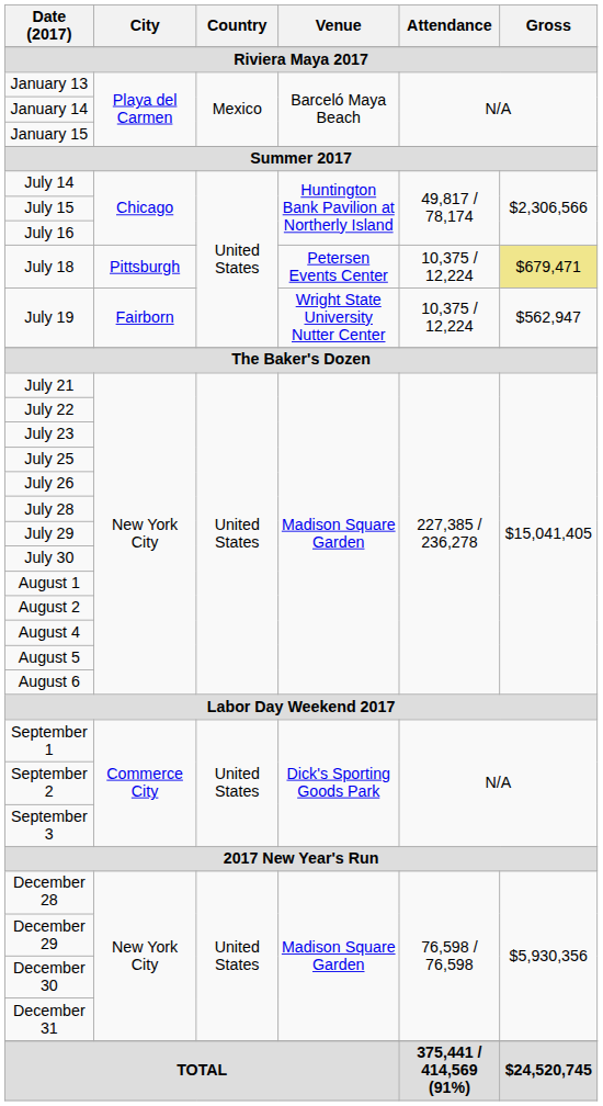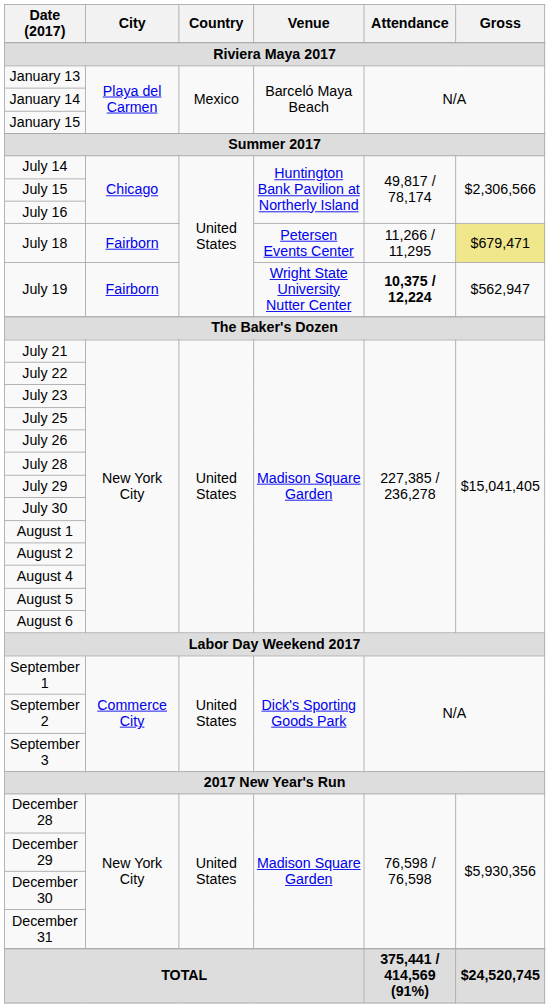 <table class="wikitable plainrowheaders" style="text-align:center;">
 <tr>
 <th scope="col" style="width:7em;">Date<br>(2017)</th>
 <th scope="col" style="width:13em;">City</th>
 <th scope="col" style="width:10em;">Country</th>
 <th scope="col" style="width:21em;">Venue</th>
 <th scope="col" style="width:9em;">Attendance</th>
 <th scope="col" style="width:7em;">Gross</th>
 </tr>
 <tr>
 </tr>
 <tr style="background:#ddd;">
 <td colspan="6" style="text-align:center;"><strong>Riviera Maya 2017</strong></td>
 </tr>
 <tr>
 <td>January 13</td>
 <td rowspan="3"><a href='#'>Playa del Carmen</a></td>
 <td rowspan="3">Mexico</td>
 <td rowspan="3">Barceló Maya Beach</td>
 <td colspan="2" rowspan="3">N/A</td>
 </tr>
 <tr>
 <td>January 14</td>
 </tr>
 <tr>
 <td>January 15</td>
 </tr>
 <tr>
 </tr>
 <tr style="background:#ddd;">
 <td colspan="6" style="text-align:center;"><strong>Summer 2017</strong></td>
 </tr>
 <tr>
 <td>July 14</td>
 <td rowspan="3"><a href='#'>Chicago</a></td>
 <td rowspan="5">United States</td>
 <td rowspan="3"><a href='#'>Huntington Bank Pavilion at Northerly Island</a></td>
 <td rowspan="3">49,817 / 78,174</td>
 <td rowspan="3">$2,306,566</td>
 </tr>
 <tr>
 <td>July 15</td>
 </tr>
 <tr>
 <td>July 16</td>
 </tr>
 <tr>
 <td>July 18</td>
-<td><a href='#'>Pittsburgh</a></td>
+<td><a href='#'>Fairborn</a></td>
 <td><a href='#'>Petersen Events Center</a></td>
-<td>10,375 / 12,224</td>
+<td>11,266 / 11,295</td>
 <td style="background: khaki;">$679,471</td>
 </tr>
 <tr>
 <td>July 19</td>
 <td><a href='#'>Fairborn</a></td>
 <td><a href='#'>Wright State University Nutter Center</a></td>
-<td>10,375 / 12,224</td>
+<td><strong>10,375 / 12,224</strong></td>
 <td>$562,947</td>
 </tr>
 <tr>
 </tr>
 <tr style="background:#ddd;">
 <td colspan="6" style="text-align:center;"><strong>The Baker's Dozen</strong></td>
 </tr>
 <tr>
 <td>July 21</td>
 <td rowspan="13">New York City</td>
 <td rowspan="13">United States</td>
 <td rowspan="13"><a href='#'>Madison Square Garden</a></td>
 <td rowspan="13">227,385 / 236,278</td>
 <td rowspan="13">$15,041,405</td>
 </tr>
 <tr>
 <td>July 22</td>
 </tr>
 <tr>
 <td>July 23</td>
 </tr>
 <tr>
 <td>July 25</td>
 </tr>
 <tr>
 <td>July 26</td>
 </tr>
 <tr>
 <td>July 28</td>
 </tr>
 <tr>
 <td>July 29</td>
 </tr>
 <tr>
 <td>July 30</td>
 </tr>
 <tr>
 <td>August 1</td>
 </tr>
 <tr>
 <td>August 2</td>
 </tr>
 <tr>
 <td>August 4</td>
 </tr>
 <tr>
 <td>August 5</td>
 </tr>
 <tr>
 <td>August 6</td>
 </tr>
 <tr style="background:#ddd;">
 <td colspan="6" style="text-align:center;"><strong>Labor Day Weekend 2017</strong></td>
 </tr>
 <tr>
 <td>September 1</td>
 <td rowspan="3"><a href='#'>Commerce City</a></td>
 <td rowspan="3">United States</td>
 <td rowspan="3"><a href='#'>Dick's Sporting Goods Park</a></td>
 <td colspan="2" rowspan="3">N/A</td>
 </tr>
 <tr>
 <td>September 2</td>
 </tr>
 <tr>
 <td>September 3</td>
 </tr>
 <tr style="background:#ddd;">
 <td colspan="6" style="text-align:center;"><strong>2017 New Year's Run</strong></td>
 </tr>
 <tr>
 <td>December 28</td>
 <td rowspan="4">New York City</td>
 <td rowspan="4">United States</td>
 <td rowspan="4"><a href='#'>Madison Square Garden</a></td>
 <td rowspan="4">76,598 / 76,598</td>
 <td rowspan="4">$5,930,356</td>
 </tr>
 <tr>
 <td>December 29</td>
 </tr>
 <tr>
 <td>December 30</td>
 </tr>
 <tr>
 <td>December 31</td>
 </tr>
 <tr>
 </tr>
 <tr style="background:#ddd;">
 <td colspan="4"><strong>TOTAL</strong></td>
 <td><strong>375,441 / 414,569 (91%)</strong></td>
 <td><strong>$24,520,745</strong></td>
 </tr>
 </table>
